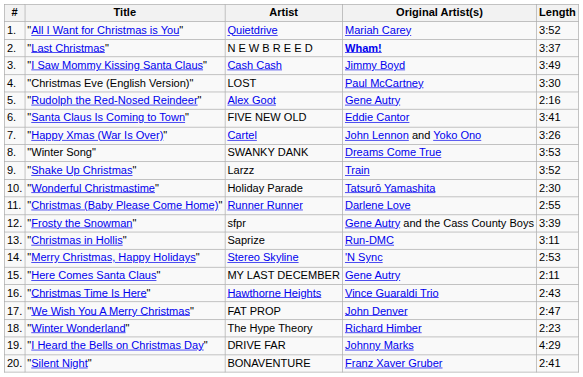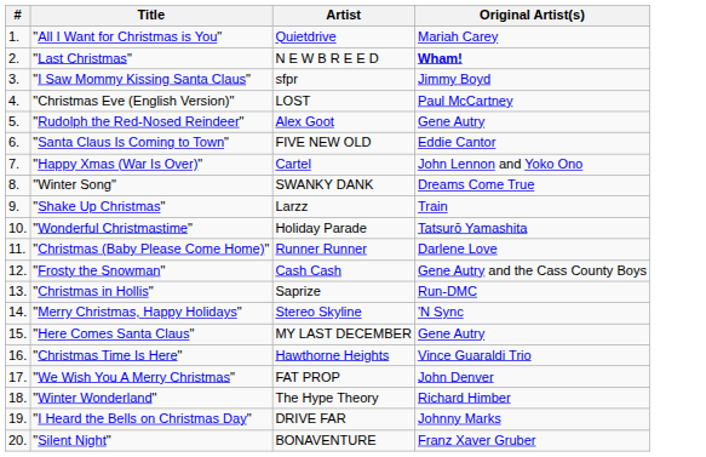 <table class="wikitable" border="1">
 <tr>
 <th>#</th>
 <th>Title</th>
 <th>Artist</th>
 <th>Original Artist(s)</th>
-<th>Length</th>
 </tr>
 <tr>
 <td>1.</td>
 <td>"<a href='#'>All I Want for Christmas is You</a>"</td>
 <td><a href='#'>Quietdrive</a></td>
 <td><a href='#'>Mariah Carey</a></td>
-<td>3:52</td>
 </tr>
 <tr>
 <td>2.</td>
 <td>"<a href='#'>Last Christmas</a>"</td>
 <td>N E W B R E E D</td>
 <td><strong><a href='#'>Wham!</a></strong></td>
-<td>3:37</td>
 </tr>
 <tr>
 <td>3.</td>
 <td>"<a href='#'>I Saw Mommy Kissing Santa Claus</a>"</td>
-<td><a href='#'>Cash Cash</a></td>
+<td>sfpr</td>
 <td><a href='#'>Jimmy Boyd</a></td>
-<td>3:49</td>
 </tr>
 <tr>
 <td>4.</td>
 <td>"Christmas Eve (English Version)"</td>
 <td>LOST</td>
 <td><a href='#'>Paul McCartney</a></td>
-<td>3:30</td>
 </tr>
 <tr>
 <td>5.</td>
 <td>"<a href='#'>Rudolph the Red-Nosed Reindeer</a>"</td>
 <td><a href='#'>Alex Goot</a></td>
 <td><a href='#'>Gene Autry</a></td>
-<td>2:16</td>
 </tr>
 <tr>
 <td>6.</td>
 <td>"<a href='#'>Santa Claus Is Coming to Town</a>"</td>
 <td>FIVE NEW OLD</td>
 <td><a href='#'>Eddie Cantor</a></td>
-<td>3:41</td>
 </tr>
 <tr>
 <td>7.</td>
 <td>"<a href='#'>Happy Xmas (War Is Over)</a>"</td>
 <td><a href='#'>Cartel</a></td>
 <td><a href='#'>John Lennon</a> and <a href='#'>Yoko Ono</a></td>
-<td>3:26</td>
 </tr>
 <tr>
 <td>8.</td>
 <td>"Winter Song"</td>
 <td>SWANKY DANK</td>
 <td><a href='#'>Dreams Come True</a></td>
-<td>3:53</td>
 </tr>
 <tr>
 <td>9.</td>
 <td>"<a href='#'>Shake Up Christmas</a>"</td>
 <td>Larzz</td>
 <td><a href='#'>Train</a></td>
-<td>3:52</td>
 </tr>
 <tr>
 <td>10.</td>
 <td>"<a href='#'>Wonderful Christmastime</a>"</td>
 <td>Holiday Parade</td>
 <td><a href='#'>Tatsurō Yamashita</a></td>
-<td>2:30</td>
 </tr>
 <tr>
 <td>11.</td>
 <td>"<a href='#'>Christmas (Baby Please Come Home)</a>"</td>
 <td><a href='#'>Runner Runner</a></td>
 <td><a href='#'>Darlene Love</a></td>
-<td>2:55</td>
 </tr>
 <tr>
 <td>12.</td>
 <td>"<a href='#'>Frosty the Snowman</a>"</td>
-<td>sfpr</td>
+<td><a href='#'>Cash Cash</a></td>
 <td><a href='#'>Gene Autry</a> and the Cass County Boys</td>
-<td>3:39</td>
 </tr>
 <tr>
 <td>13.</td>
 <td>"<a href='#'>Christmas in Hollis</a>"</td>
 <td>Saprize</td>
 <td><a href='#'>Run-DMC</a></td>
-<td>3:11</td>
 </tr>
 <tr>
 <td>14.</td>
 <td>"<a href='#'>Merry Christmas, Happy Holidays</a>"</td>
 <td><a href='#'>Stereo Skyline</a></td>
 <td><a href='#'>'N Sync</a></td>
-<td>2:53</td>
 </tr>
 <tr>
 <td>15.</td>
 <td>"<a href='#'>Here Comes Santa Claus</a>"</td>
 <td>MY LAST DECEMBER</td>
 <td><a href='#'>Gene Autry</a></td>
-<td>2:11</td>
 </tr>
 <tr>
 <td>16.</td>
 <td>"<a href='#'>Christmas Time Is Here</a>"</td>
 <td><a href='#'>Hawthorne Heights</a></td>
 <td><a href='#'> Vince Guaraldi Trio</a></td>
-<td>2:43</td>
 </tr>
 <tr>
 <td>17.</td>
 <td>"<a href='#'>We Wish You A Merry Christmas</a>"</td>
 <td>FAT PROP</td>
 <td><a href='#'>John Denver</a></td>
-<td>2:47</td>
 </tr>
 <tr>
 <td>18.</td>
 <td>"<a href='#'>Winter Wonderland</a>"</td>
 <td>The Hype Theory</td>
 <td><a href='#'>Richard Himber</a></td>
-<td>2:23</td>
 </tr>
 <tr>
 <td>19.</td>
 <td>"<a href='#'>I Heard the Bells on Christmas Day</a>"</td>
 <td>DRIVE FAR</td>
 <td><a href='#'>Johnny Marks</a></td>
-<td>4:29</td>
 </tr>
 <tr>
 <td>20.</td>
 <td>"<a href='#'>Silent Night</a>"</td>
 <td>BONAVENTURE</td>
 <td><a href='#'>Franz Xaver Gruber</a></td>
-<td>2:41</td>
 </tr>
 </table>
